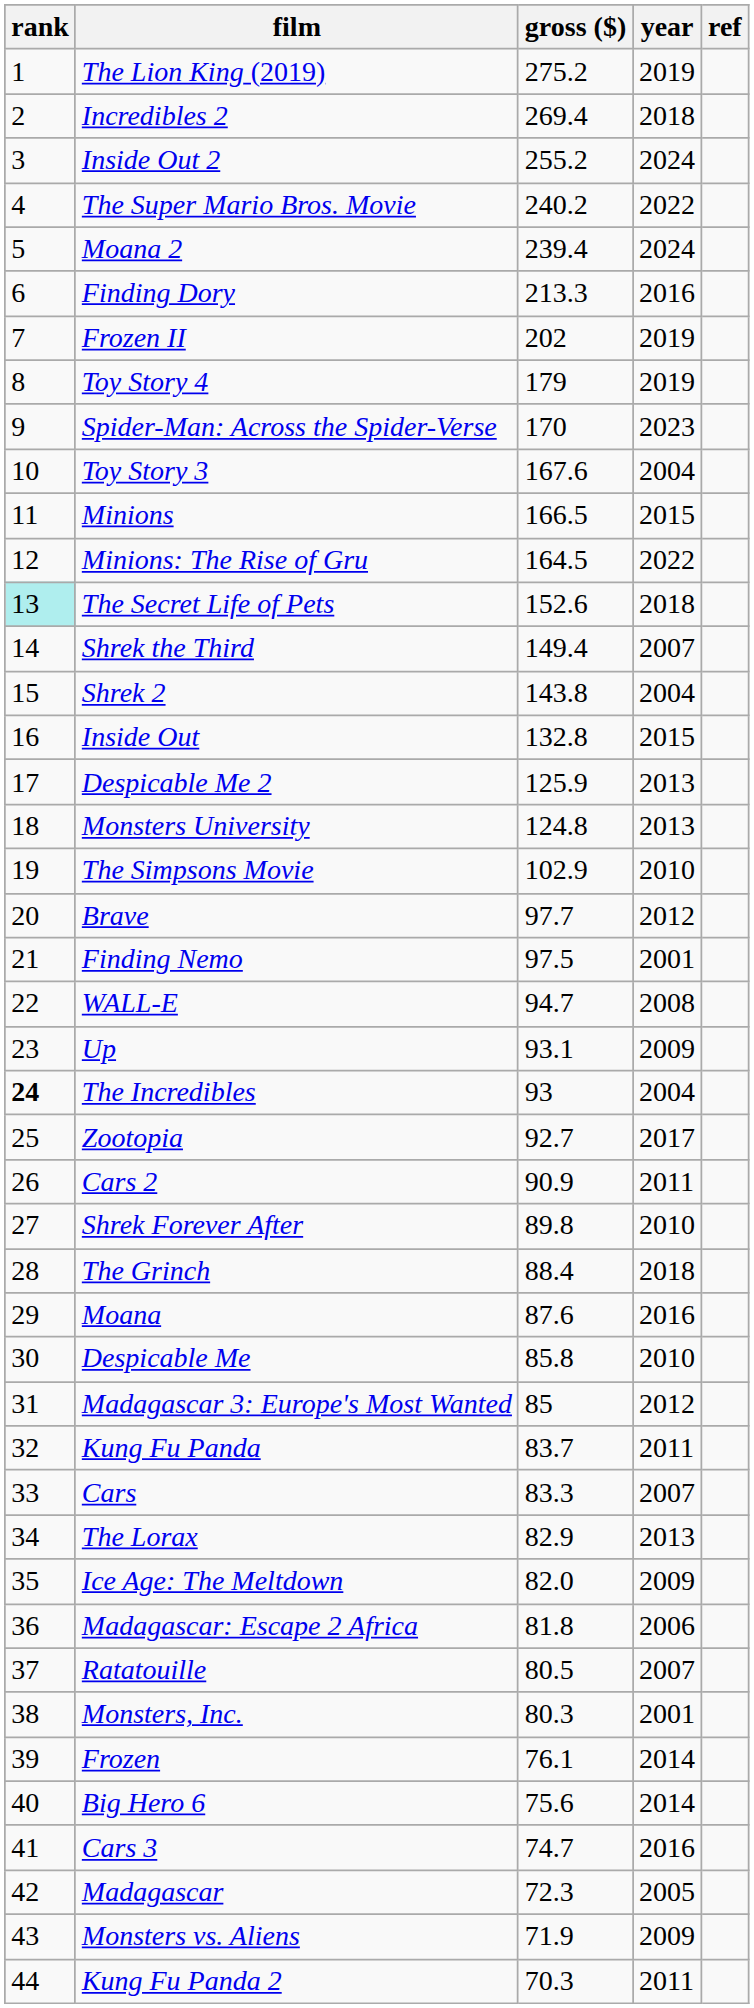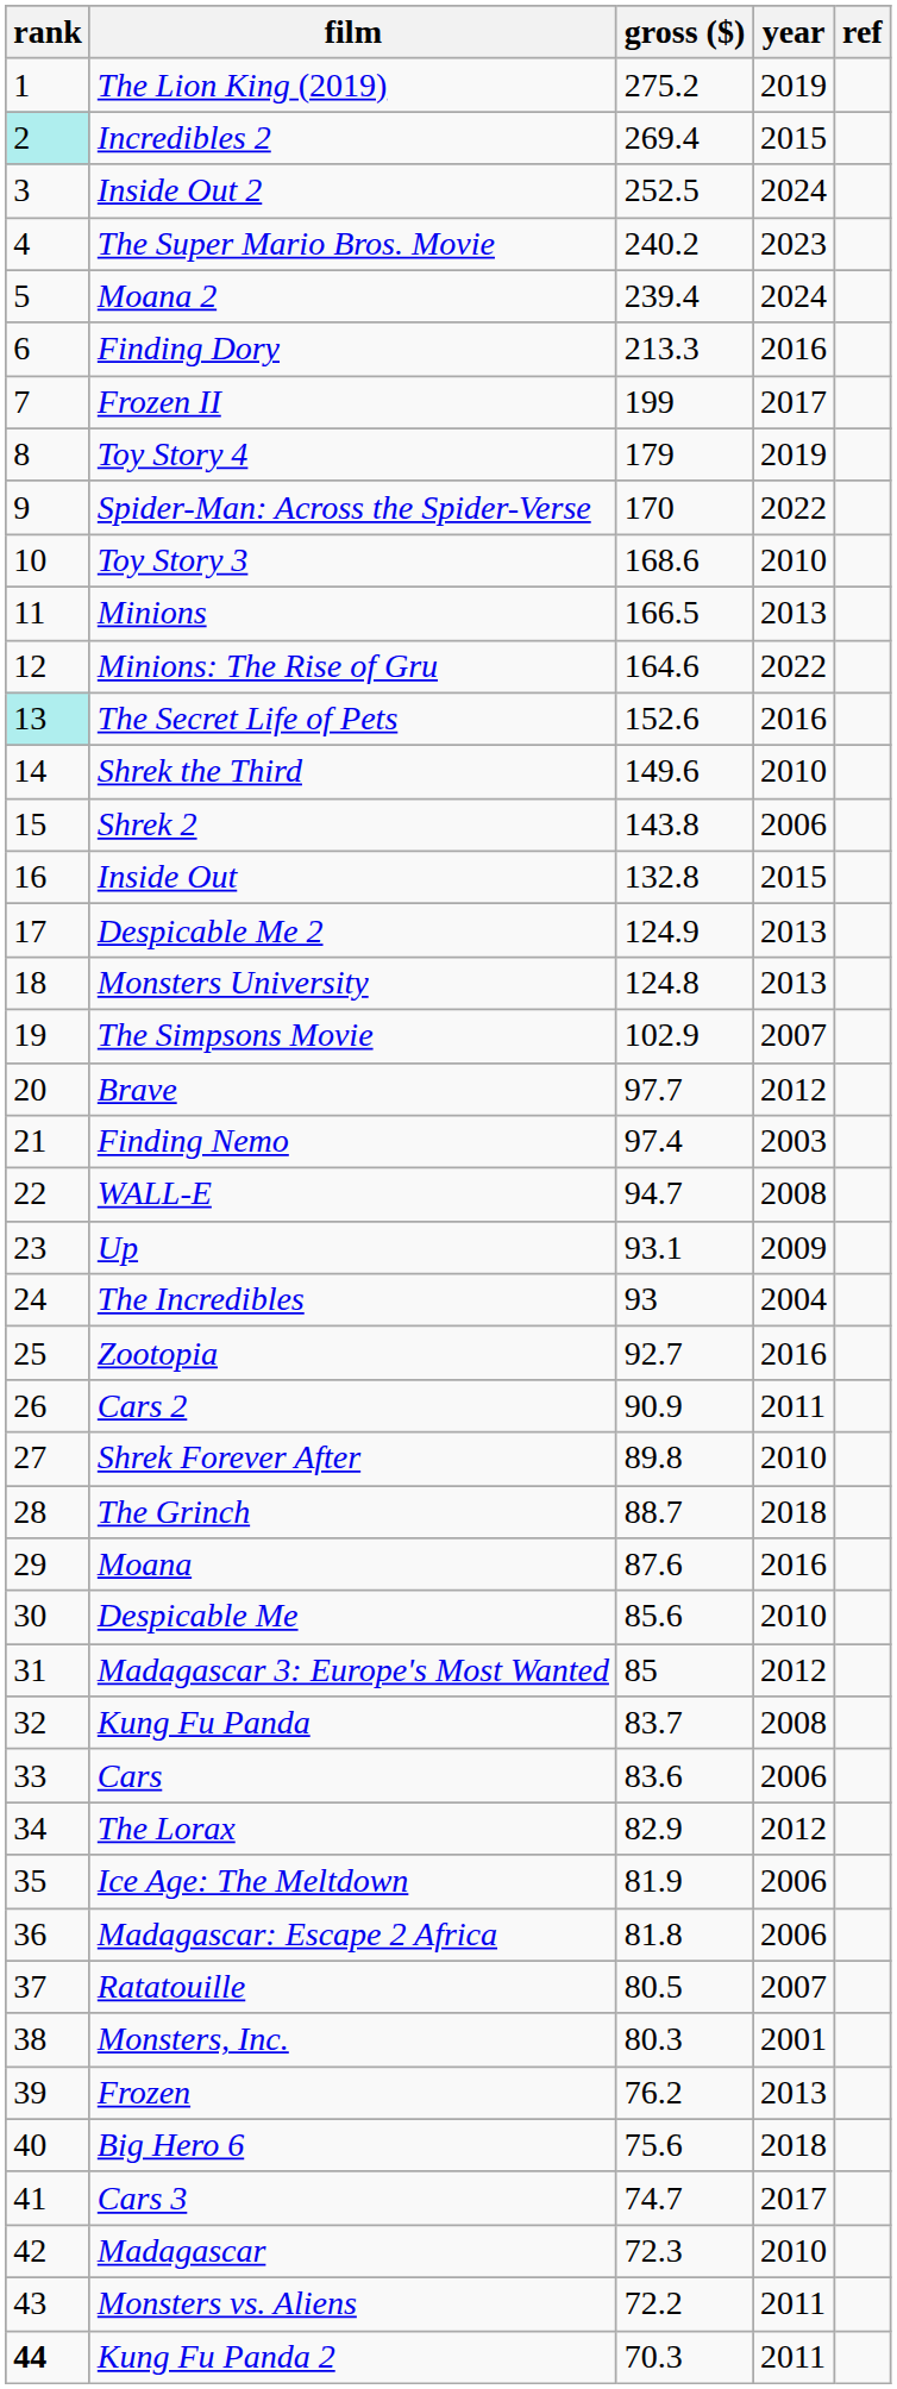 <table class="wikitable sortable">
 <tr>
 <th>rank</th>
 <th>film</th>
 <th>gross ($)</th>
 <th>year</th>
 <th>ref</th>
 </tr>
 <tr>
 <td>1</td>
 <td><a href='#'><em>The Lion King</em> (2019)</a></td>
 <td>275.2</td>
 <td>2019</td>
 <td></td>
 </tr>
 <tr>
-<td>2</td>
+<td style="background: paleturquoise;">2</td>
 <td><em><a href='#'>Incredibles 2</a></em></td>
 <td>269.4</td>
-<td>2018</td>
+<td>2015</td>
 <td></td>
 </tr>
 <tr>
 <td>3</td>
 <td><em><a href='#'>Inside Out 2</a></em></td>
-<td>255.2</td>
+<td>252.5</td>
 <td>2024</td>
 <td></td>
 </tr>
 <tr>
 <td>4</td>
 <td><em><a href='#'>The Super Mario Bros. Movie</a></em></td>
 <td>240.2</td>
-<td>2022</td>
+<td>2023</td>
 <td></td>
 </tr>
 <tr>
 <td>5</td>
 <td><em><a href='#'>Moana 2</a></em></td>
 <td>239.4</td>
 <td>2024</td>
 <td></td>
 </tr>
 <tr>
 <td>6</td>
 <td><em><a href='#'>Finding Dory</a></em></td>
 <td>213.3</td>
 <td>2016</td>
 <td></td>
 </tr>
 <tr>
 <td>7</td>
 <td><em><a href='#'>Frozen II</a></em></td>
-<td>202</td>
-<td>2019</td>
+<td>199</td>
+<td>2017</td>
 <td></td>
 </tr>
 <tr>
 <td>8</td>
 <td><em><a href='#'>Toy Story 4</a></em></td>
 <td>179</td>
 <td>2019</td>
 <td></td>
 </tr>
 <tr>
 <td>9</td>
 <td><em><a href='#'>Spider-Man: Across the Spider-Verse</a></em></td>
 <td>170</td>
-<td>2023</td>
+<td>2022</td>
 <td></td>
 </tr>
 <tr>
 <td>10</td>
 <td><em><a href='#'>Toy Story 3</a></em></td>
-<td>167.6</td>
-<td>2004</td>
+<td>168.6</td>
+<td>2010</td>
 <td></td>
 </tr>
 <tr>
 <td>11</td>
 <td><em><a href='#'>Minions</a></em></td>
 <td>166.5</td>
-<td>2015</td>
+<td>2013</td>
 <td></td>
 </tr>
 <tr>
 <td>12</td>
 <td><em><a href='#'>Minions: The Rise of Gru</a></em></td>
-<td>164.5</td>
+<td>164.6</td>
 <td>2022</td>
 <td></td>
 </tr>
 <tr>
 <td style="background: paleturquoise;">13</td>
 <td><em><a href='#'>The Secret Life of Pets</a></em></td>
 <td>152.6</td>
-<td>2018</td>
+<td>2016</td>
 <td></td>
 </tr>
 <tr>
 <td>14</td>
 <td><em><a href='#'>Shrek the Third</a></em></td>
-<td>149.4</td>
-<td>2007</td>
+<td>149.6</td>
+<td>2010</td>
 <td></td>
 </tr>
 <tr>
 <td>15</td>
 <td><em><a href='#'>Shrek 2</a></em></td>
 <td>143.8</td>
-<td>2004</td>
+<td>2006</td>
 <td></td>
 </tr>
 <tr>
 <td>16</td>
 <td><em><a href='#'>Inside Out</a></em></td>
 <td>132.8</td>
 <td>2015</td>
 <td></td>
 </tr>
 <tr>
 <td>17</td>
 <td><em><a href='#'>Despicable Me 2</a></em></td>
-<td>125.9</td>
+<td>124.9</td>
 <td>2013</td>
 <td></td>
 </tr>
 <tr>
 <td>18</td>
 <td><em><a href='#'>Monsters University</a></em></td>
 <td>124.8</td>
 <td>2013</td>
 <td></td>
 </tr>
 <tr>
 <td>19</td>
 <td><em><a href='#'>The Simpsons Movie</a></em></td>
 <td>102.9</td>
-<td>2010</td>
+<td>2007</td>
 <td></td>
 </tr>
 <tr>
 <td>20</td>
 <td><em><a href='#'>Brave</a></em></td>
 <td>97.7</td>
 <td>2012</td>
 <td></td>
 </tr>
 <tr>
 <td>21</td>
 <td><em><a href='#'>Finding Nemo</a></em></td>
-<td>97.5</td>
-<td>2001</td>
+<td>97.4</td>
+<td>2003</td>
 <td></td>
 </tr>
 <tr>
 <td>22</td>
 <td><em><a href='#'>WALL-E</a></em></td>
 <td>94.7</td>
 <td>2008</td>
 <td></td>
 </tr>
 <tr>
 <td>23</td>
 <td><em><a href='#'>Up</a></em></td>
 <td>93.1</td>
 <td>2009</td>
 <td></td>
 </tr>
 <tr>
-<td><strong>24</strong></td>
+<td>24</td>
 <td><em><a href='#'>The Incredibles</a></em></td>
 <td>93</td>
 <td>2004</td>
 <td></td>
 </tr>
 <tr>
 <td>25</td>
 <td><em><a href='#'>Zootopia</a></em></td>
 <td>92.7</td>
-<td>2017</td>
+<td>2016</td>
 <td></td>
 </tr>
 <tr>
 <td>26</td>
 <td><em><a href='#'>Cars 2</a></em></td>
 <td>90.9</td>
 <td>2011</td>
 <td></td>
 </tr>
 <tr>
 <td>27</td>
 <td><em><a href='#'>Shrek Forever After</a></em></td>
 <td>89.8</td>
 <td>2010</td>
 <td></td>
 </tr>
 <tr>
 <td>28</td>
 <td><em><a href='#'>The Grinch</a></em></td>
-<td>88.4</td>
+<td>88.7</td>
 <td>2018</td>
 <td></td>
 </tr>
 <tr>
 <td>29</td>
 <td><em><a href='#'>Moana</a></em></td>
 <td>87.6</td>
 <td>2016</td>
 <td></td>
 </tr>
 <tr>
 <td>30</td>
 <td><em><a href='#'>Despicable Me</a></em></td>
-<td>85.8</td>
+<td>85.6</td>
 <td>2010</td>
 <td></td>
 </tr>
 <tr>
 <td>31</td>
 <td><em><a href='#'>Madagascar 3: Europe's Most Wanted</a></em></td>
 <td>85</td>
 <td>2012</td>
 <td></td>
 </tr>
 <tr>
 <td>32</td>
 <td><em><a href='#'>Kung Fu Panda</a></em></td>
 <td>83.7</td>
-<td>2011</td>
+<td>2008</td>
 <td></td>
 </tr>
 <tr>
 <td>33</td>
 <td><em><a href='#'>Cars</a></em></td>
-<td>83.3</td>
-<td>2007</td>
+<td>83.6</td>
+<td>2006</td>
 <td></td>
 </tr>
 <tr>
 <td>34</td>
 <td><em><a href='#'>The Lorax</a></em></td>
 <td>82.9</td>
-<td>2013</td>
+<td>2012</td>
 <td></td>
 </tr>
 <tr>
 <td>35</td>
 <td><em><a href='#'>Ice Age: The Meltdown</a></em></td>
-<td>82.0</td>
-<td>2009</td>
+<td>81.9</td>
+<td>2006</td>
 <td></td>
 </tr>
 <tr>
 <td>36</td>
 <td><em><a href='#'>Madagascar: Escape 2 Africa</a></em></td>
 <td>81.8</td>
 <td>2006</td>
 <td></td>
 </tr>
 <tr>
 <td>37</td>
 <td><em><a href='#'>Ratatouille</a></em></td>
 <td>80.5</td>
 <td>2007</td>
 <td></td>
 </tr>
 <tr>
 <td>38</td>
 <td><em><a href='#'>Monsters, Inc.</a></em></td>
 <td>80.3</td>
 <td>2001</td>
 <td></td>
 </tr>
 <tr>
 <td>39</td>
 <td><em><a href='#'>Frozen</a></em></td>
-<td>76.1</td>
-<td>2014</td>
+<td>76.2</td>
+<td>2013</td>
 <td></td>
 </tr>
 <tr>
 <td>40</td>
 <td><em><a href='#'>Big Hero 6</a></em></td>
 <td>75.6</td>
-<td>2014</td>
+<td>2018</td>
 <td></td>
 </tr>
 <tr>
 <td>41</td>
 <td><em><a href='#'>Cars 3</a></em></td>
 <td>74.7</td>
-<td>2016</td>
+<td>2017</td>
 <td></td>
 </tr>
 <tr>
 <td>42</td>
 <td><em><a href='#'>Madagascar</a></em></td>
 <td>72.3</td>
-<td>2005</td>
+<td>2010</td>
 <td></td>
 </tr>
 <tr>
 <td>43</td>
 <td><em><a href='#'>Monsters vs. Aliens</a></em></td>
-<td>71.9</td>
-<td>2009</td>
+<td>72.2</td>
+<td>2011</td>
 <td></td>
 </tr>
 <tr>
-<td>44</td>
+<td><strong>44</strong></td>
 <td><em><a href='#'>Kung Fu Panda 2</a></em></td>
 <td>70.3</td>
 <td>2011</td>
 <td></td>
 </tr>
 </table>
